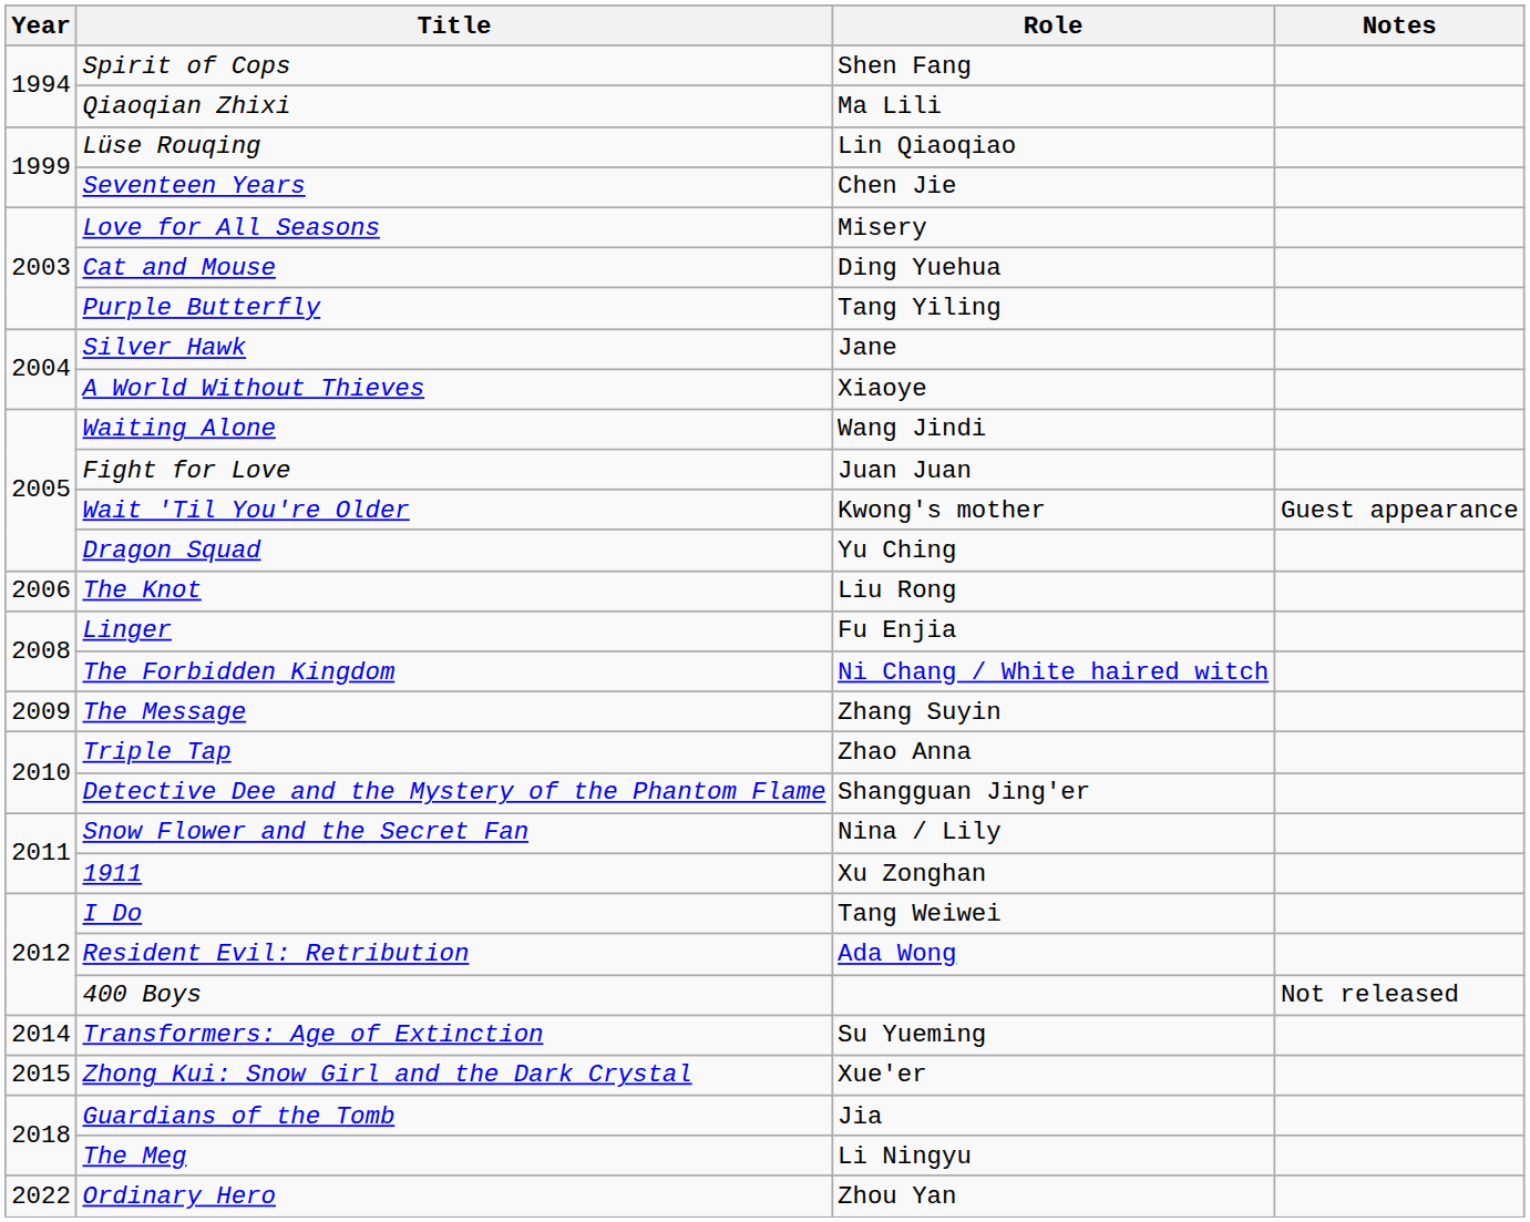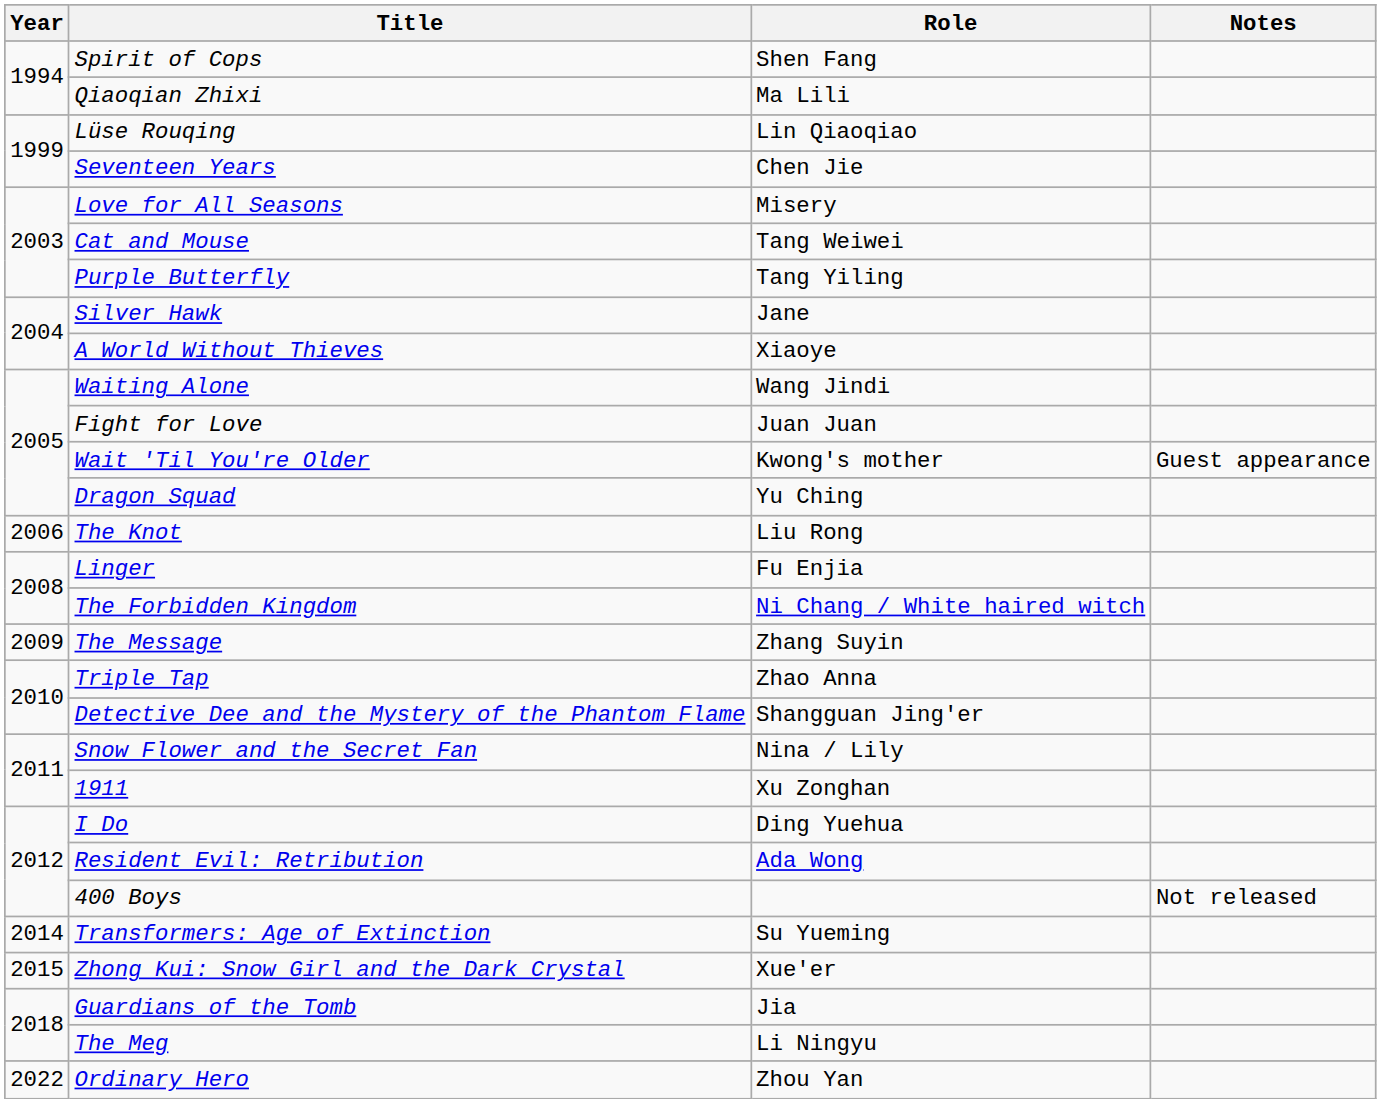 <table class="wikitable sortable">
 <tr>
 <th>Year</th>
 <th>Title</th>
 <th>Role</th>
 <th class="unsortable">Notes</th>
 </tr>
 <tr>
 <td rowspan=2>1994</td>
 <td><em>Spirit of Cops</em> </td>
 <td>Shen Fang</td>
 <td></td>
 </tr>
 <tr>
 <td><em>Qiaoqian Zhixi</em> </td>
 <td>Ma Lili</td>
 <td></td>
 </tr>
 <tr>
 <td rowspan=2>1999</td>
 <td><em>Lüse Rouqing</em> </td>
 <td>Lin Qiaoqiao</td>
 <td></td>
 </tr>
 <tr>
 <td><em><a href='#'>Seventeen Years</a></em></td>
 <td>Chen Jie</td>
 <td></td>
 </tr>
 <tr>
 <td rowspan=3>2003</td>
 <td><em><a href='#'>Love for All Seasons</a></em> </td>
 <td>Misery</td>
 <td></td>
 </tr>
 <tr>
 <td><em><a href='#'>Cat and Mouse</a></em></td>
-<td>Ding Yuehua</td>
+<td>Tang Weiwei</td>
 <td></td>
 </tr>
 <tr>
 <td><em><a href='#'>Purple Butterfly</a></em></td>
 <td>Tang Yiling</td>
 <td></td>
 </tr>
 <tr>
 <td rowspan=2>2004</td>
 <td><em><a href='#'>Silver Hawk</a></em></td>
 <td>Jane</td>
 <td></td>
 </tr>
 <tr>
 <td><em><a href='#'>A World Without Thieves</a></em></td>
 <td>Xiaoye</td>
 <td></td>
 </tr>
 <tr>
 <td rowspan=4>2005</td>
 <td><em><a href='#'>Waiting Alone</a></em></td>
 <td>Wang Jindi</td>
 <td></td>
 </tr>
 <tr>
 <td><em>Fight for Love</em> </td>
 <td>Juan Juan</td>
 <td></td>
 </tr>
 <tr>
 <td><em><a href='#'>Wait 'Til You're Older</a></em></td>
 <td>Kwong's mother</td>
 <td>Guest appearance</td>
 </tr>
 <tr>
 <td><em><a href='#'>Dragon Squad</a></em></td>
 <td>Yu Ching</td>
 <td></td>
 </tr>
 <tr>
 <td>2006</td>
 <td><em><a href='#'>The Knot</a></em></td>
 <td>Liu Rong</td>
 <td></td>
 </tr>
 <tr>
 <td rowspan=2>2008</td>
 <td><em><a href='#'>Linger</a></em></td>
 <td>Fu Enjia</td>
 <td></td>
 </tr>
 <tr>
 <td><em><a href='#'>The Forbidden Kingdom</a></em></td>
 <td><a href='#'>Ni Chang / White haired witch</a></td>
 <td></td>
 </tr>
 <tr>
 <td>2009</td>
 <td><em><a href='#'>The Message</a></em></td>
 <td>Zhang Suyin</td>
 <td></td>
 </tr>
 <tr>
 <td rowspan=2>2010</td>
 <td><em><a href='#'>Triple Tap</a></em></td>
 <td>Zhao Anna</td>
 <td></td>
 </tr>
 <tr>
 <td><em><a href='#'>Detective Dee and the Mystery of the Phantom Flame</a></em></td>
 <td>Shangguan Jing'er</td>
 <td></td>
 </tr>
 <tr>
 <td rowspan=2>2011</td>
 <td><em><a href='#'>Snow Flower and the Secret Fan</a></em></td>
 <td>Nina / Lily</td>
 <td></td>
 </tr>
 <tr>
 <td><em><a href='#'>1911</a></em></td>
 <td>Xu Zonghan</td>
 <td></td>
 </tr>
 <tr>
 <td rowspan=3>2012</td>
 <td><em><a href='#'>I Do</a></em></td>
-<td>Tang Weiwei</td>
+<td>Ding Yuehua</td>
 <td></td>
 </tr>
 <tr>
 <td><em><a href='#'>Resident Evil: Retribution</a></em></td>
 <td><a href='#'>Ada Wong</a></td>
 <td></td>
 </tr>
 <tr>
 <td><em>400 Boys</em></td>
 <td></td>
 <td>Not released</td>
 </tr>
 <tr>
 <td>2014</td>
 <td><em><a href='#'>Transformers: Age of Extinction</a></em></td>
 <td>Su Yueming</td>
 <td></td>
 </tr>
 <tr>
 <td>2015</td>
 <td><em><a href='#'>Zhong Kui: Snow Girl and the Dark Crystal</a></em></td>
 <td>Xue'er</td>
 <td></td>
 </tr>
 <tr>
 <td rowspan=2>2018</td>
 <td><em><a href='#'>Guardians of the Tomb</a></em></td>
 <td>Jia</td>
 <td></td>
 </tr>
 <tr>
 <td><em><a href='#'>The Meg</a></em></td>
 <td>Li Ningyu</td>
 <td></td>
 </tr>
 <tr>
 <td>2022</td>
 <td><em><a href='#'>Ordinary Hero</a></em></td>
 <td>Zhou Yan</td>
 <td></td>
 </tr>
 </table>
